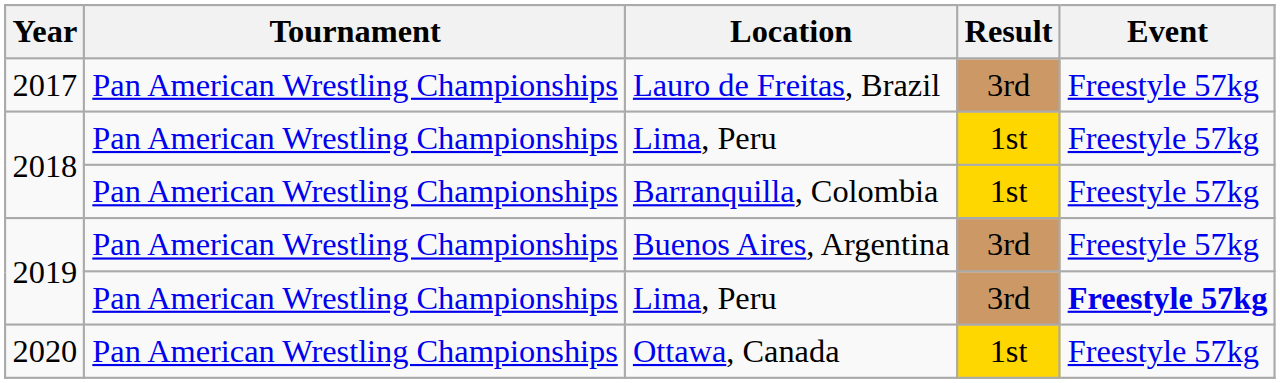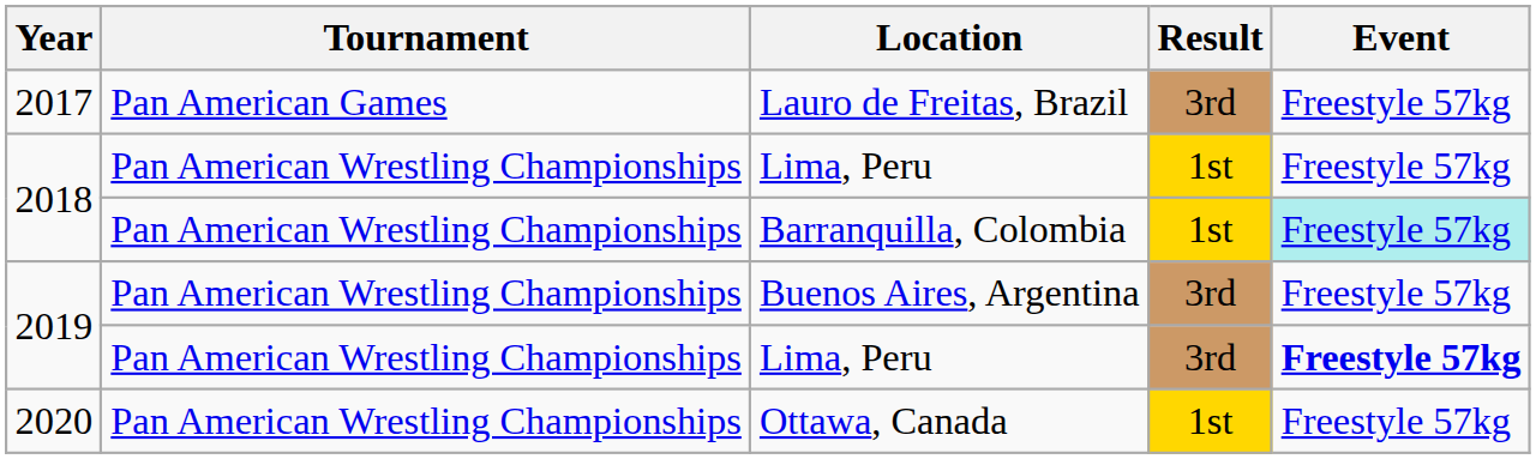 <table class="wikitable" style="font-size:95%;">
 <tr>
 <th>Year</th>
 <th>Tournament</th>
 <th>Location</th>
 <th>Result</th>
 <th>Event</th>
 </tr>
 <tr>
 <td>2017</td>
-<td><a href='#'>Pan American Wrestling Championships</a></td>
+<td><a href='#'>Pan American Games</a></td>
 <td><a href='#'>Lauro de Freitas</a>, Brazil</td>
 <td align="center" bgcolor="cc9966">3rd</td>
 <td><a href='#'>Freestyle 57kg</a></td>
 </tr>
 <tr>
 <td rowspan=2>2018</td>
 <td><a href='#'>Pan American Wrestling Championships</a></td>
 <td><a href='#'>Lima</a>, Peru</td>
 <td align="center" bgcolor="gold">1st</td>
 <td><a href='#'>Freestyle 57kg</a></td>
 </tr>
 <tr>
 <td><a href='#'>Pan American Wrestling Championships</a></td>
 <td><a href='#'>Barranquilla</a>, Colombia</td>
 <td align="center" bgcolor="gold">1st</td>
-<td><a href='#'>Freestyle 57kg</a></td>
+<td style="background: paleturquoise;"><a href='#'>Freestyle 57kg</a></td>
 </tr>
 <tr>
 <td rowspan=2>2019</td>
 <td><a href='#'>Pan American Wrestling Championships</a></td>
 <td><a href='#'>Buenos Aires</a>, Argentina</td>
 <td align="center" bgcolor="cc9966">3rd</td>
 <td><a href='#'>Freestyle 57kg</a></td>
 </tr>
 <tr>
 <td><a href='#'>Pan American Wrestling Championships</a></td>
 <td><a href='#'>Lima</a>, Peru</td>
 <td align="center" bgcolor="cc9966">3rd</td>
 <td><strong><a href='#'>Freestyle 57kg</a></strong></td>
 </tr>
 <tr>
 <td>2020</td>
 <td><a href='#'>Pan American Wrestling Championships</a></td>
 <td><a href='#'>Ottawa</a>, Canada</td>
 <td align="center" bgcolor="gold">1st</td>
 <td><a href='#'>Freestyle 57kg</a></td>
 </tr>
 </table>
